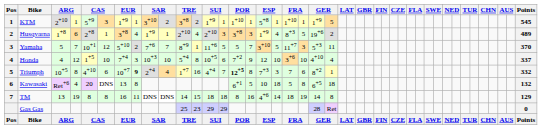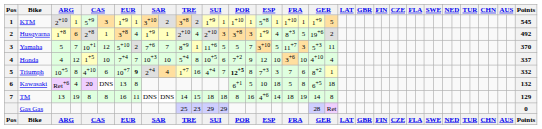 <table class="wikitable" style="font-size: 70%; text-align:center">
 <tr valign="top">
 <th valign="middle">Pos</th>
 <th valign="middle">Bike</th>
 <th colspan=2><a href='#'>ARG</a><br></th>
 <th colspan=2><a href='#'>CAS</a><br></th>
 <th colspan=2><a href='#'>EUR</a><br></th>
 <th colspan=2><a href='#'>SAR</a><br></th>
 <th colspan=2><a href='#'>TRE</a><br></th>
 <th colspan=2><a href='#'>SUI</a><br></th>
 <th colspan=2><a href='#'>POR</a><br></th>
 <th colspan=2><a href='#'>ESP</a><br></th>
 <th colspan=2><a href='#'>FRA</a><br></th>
 <th colspan=2><a href='#'>GER</a><br></th>
 <th colspan=2><a href='#'>LAT</a><br></th>
 <th colspan=2><a href='#'>GBR</a><br></th>
 <th colspan=2><a href='#'>FIN</a><br></th>
 <th colspan=2><a href='#'>CZE</a><br></th>
 <th colspan=2><a href='#'>FLA</a><br></th>
 <th colspan=2><a href='#'>SWE</a><br></th>
 <th colspan=2><a href='#'>NED</a><br></th>
 <th colspan=2><a href='#'>TUR</a><br></th>
 <th colspan=2><a href='#'>CHN</a><br></th>
 <th colspan=2><a href='#'>AUS</a><br></th>
 <th valign="middle">Points</th>
 </tr>
 <tr>
 <th>1</th>
 <td align=left><a href='#'>KTM</a></td>
 <td style="background:#dfdfdf;">2<sup>+10</sup></td>
 <td style="background:#ffffbf;">1</td>
 <td style="background:#dfffdf;">5<sup>+9</sup></td>
 <td style="background:#ffdf9f;">3</td>
 <td style="background:#ffffbf;">1<sup>+9</sup></td>
 <td style="background:#ffffbf;">1</td>
 <td style="background:#ffdf9f;">3<sup>+10</sup></td>
 <td style="background:#dfdfdf;">2</td>
 <td style="background:#ffdf9f;">3<sup>+8</sup></td>
 <td style="background:#dfdfdf;">2</td>
 <td style="background:#ffffbf;">1<sup>+9</sup></td>
 <td style="background:#ffffbf;">1</td>
 <td style="background:#ffffbf;">1<sup>+10</sup></td>
 <td style="background:#ffffbf;">1</td>
 <td style="background:#dfffdf;">5<sup>+8</sup></td>
 <td style="background:#ffffbf;">1</td>
 <td style="background:#ffffbf;">1<sup>+10</sup></td>
 <td style="background:#ffffbf;">1</td>
 <td style="background:#ffffbf;">1<sup>+9</sup></td>
 <td style="background:#ffdf9f;">5</td>
 <td></td>
 <td></td>
 <td></td>
 <td></td>
 <td></td>
 <td></td>
 <td></td>
 <td></td>
 <td></td>
 <td></td>
 <td></td>
 <td></td>
 <td></td>
 <td></td>
 <td></td>
 <td></td>
 <td></td>
 <td></td>
 <td></td>
 <td></td>
 <th>545</th>
 </tr>
 <tr>
 <th>2</th>
 <td align=left><a href='#'>Husqvarna</a></td>
 <td style="background:#ffffbf;">1<sup>+8</sup></td>
 <td style="background:#ffdf9f;">6</td>
 <td style="background:#dfdfdf;">2<sup>+8</sup></td>
 <td style="background:#ffffbf;">1</td>
 <td style="background:#ffdf9f;">3<sup>+8</sup></td>
 <td style="background:#dfffdf;">4</td>
 <td style="background:#ffffbf;">1<sup>+9</sup></td>
 <td style="background:#ffffbf;">1</td>
 <td style="background:#dfdfdf;">2<sup>+10</sup></td>
 <td style="background:#dfffdf;">4</td>
 <td style="background:#dfdfdf;">2<sup>+10</sup></td>
 <td style="background:#ffdf9f;">3</td>
 <td style="background:#ffdf9f;">3<sup>+8</sup></td>
 <td style="background:#ffdf9f;">3</td>
 <td style="background:#ffffbf;">1<sup>+9</sup></td>
 <td style="background:#dfffdf;">4</td>
 <td style="background:#dfffdf;">8<sup>+3</sup></td>
 <td style="background:#dfffdf;">5</td>
 <td style="background:#dfffdf;">19<sup>+6</sup></td>
 <td style="background:#dfdfdf;">2</td>
 <td></td>
 <td></td>
 <td></td>
 <td></td>
 <td></td>
 <td></td>
 <td></td>
 <td></td>
 <td></td>
 <td></td>
 <td></td>
 <td></td>
 <td></td>
 <td></td>
 <td></td>
 <td></td>
 <td></td>
 <td></td>
 <td></td>
 <td></td>
-<th>489</th>
+<th>492</th>
 </tr>
 <tr>
 <th>3</th>
 <td align=left><a href='#'>Yamaha</a></td>
 <td style="background:#dfffdf;">5</td>
 <td style="background:#dfffdf;">7</td>
 <td style="background:#dfffdf;">10<sup>+1</sup></td>
 <td style="background:#dfffdf;">12</td>
 <td style="background:#dfffdf;">5<sup>+10</sup></td>
 <td style="background:#dfdfdf;">2</td>
 <td style="background:#dfffdf;">7<sup>+6</sup></td>
 <td style="background:#dfffdf;">7</td>
 <td style="background:#dfffdf;">8<sup>+9</sup></td>
 <td style="background:#ffffbf;">1</td>
 <td style="background:#dfffdf;">11<sup>+6</sup></td>
 <td style="background:#dfffdf;">5</td>
 <td style="background:#dfffdf;">5</td>
 <td style="background:#dfffdf;">7</td>
 <td style="background:#ffdf9f;">3<sup>+10</sup></td>
 <td style="background:#dfffdf;">5</td>
 <td style="background:#dfffdf;">11<sup>+7</sup></td>
 <td style="background:#ffdf9f;">3</td>
 <td style="background:#dfffdf;">5<sup>+3</sup></td>
 <td style="background:#dfffdf;">11</td>
 <td></td>
 <td></td>
 <td></td>
 <td></td>
 <td></td>
 <td></td>
 <td></td>
 <td></td>
 <td></td>
 <td></td>
 <td></td>
 <td></td>
 <td></td>
 <td></td>
 <td></td>
 <td></td>
 <td></td>
 <td></td>
 <td></td>
 <td></td>
 <th>370</th>
 </tr>
 <tr>
 <th>4</th>
 <td align=left><a href='#'>Honda</a></td>
 <td style="background:#dfffdf;">4</td>
 <td style="background:#dfffdf;">12</td>
 <td style="background:#ffffbf;">1<sup>+5</sup></td>
 <td style="background:#dfffdf;">10</td>
 <td style="background:#dfffdf;">7<sup>+4</sup></td>
-<td style="background:#dfffdf;">3</td>
+<td style="background:#dfffdf;">7</td>
 <td style="background:#dfffdf;">10<sup>+3</sup></td>
 <td style="background:#dfffdf;">10</td>
 <td style="background:#dfffdf;">5<sup>+4</sup></td>
 <td style="background:#dfffdf;">8</td>
 <td style="background:#dfffdf;">10<sup>+5</sup></td>
 <td style="background:#dfffdf;">6</td>
 <td style="background:#dfffdf;">7<sup>+2</sup></td>
 <td style="background:#dfffdf;">9</td>
 <td style="background:#dfffdf;">12</td>
 <td style="background:#dfffdf;">10</td>
 <td style="background:#ffdf9f;">3<sup>+6</sup></td>
 <td style="background:#dfffdf;">10</td>
 <td style="background:#dfffdf;">4<sup>+10</sup></td>
 <td style="background:#dfffdf;">4</td>
 <td></td>
 <td></td>
 <td></td>
 <td></td>
 <td></td>
 <td></td>
 <td></td>
 <td></td>
 <td></td>
 <td></td>
 <td></td>
 <td></td>
 <td></td>
 <td></td>
 <td></td>
 <td></td>
 <td></td>
 <td></td>
 <td></td>
 <td></td>
 <th>337</th>
 </tr>
 <tr>
 <th>5</th>
 <td align=left><a href='#'>Triumph</a></td>
 <td style="background:#dfffdf;">10<sup>+5</sup></td>
 <td style="background:#dfffdf;">8</td>
 <td style="background:#dfffdf;">4<sup>+10</sup></td>
 <td style="background:#dfffdf;">6</td>
 <td style="background:#dfffdf;">10<sup>+7</sup></td>
 <td style="background:#dfffdf;"><strong>9</strong></td>
 <td style="background:#dfdfdf;">2<sup>+4</sup></td>
 <td style="background:#ffdf9f;">4</td>
 <td style="background:#ffffbf;">1<sup>+7</sup></td>
 <td style="background:#dfffdf;">16</td>
 <td style="background:#dfffdf;">4<sup>+4</sup></td>
 <td style="background:#dfffdf;">7</td>
 <td style="background:#dfffdf;"><strong>12<sup>+5</sup></strong></td>
 <td style="background:#dfffdf;">8</td>
 <td style="background:#dfffdf;">7<sup>+3</sup></td>
 <td style="background:#dfffdf;">3</td>
 <td style="background:#dfffdf;">7</td>
 <td style="background:#dfffdf;">6</td>
 <td style="background:#dfffdf;">8<sup>+2</sup></td>
 <td style="background:#ffffbf;">1</td>
 <td></td>
 <td></td>
 <td></td>
 <td></td>
 <td></td>
 <td></td>
 <td></td>
 <td></td>
 <td></td>
 <td></td>
 <td></td>
 <td></td>
 <td></td>
 <td></td>
 <td></td>
 <td></td>
 <td></td>
 <td></td>
 <td></td>
 <td></td>
 <th>332</th>
 </tr>
 <tr>
 <th>6</th>
 <td align=left><a href='#'>Kawasaki</a></td>
 <td style="background:#efcfff;">Ret<sup>+6</sup></td>
 <td style="background:#dfffdf;">4</td>
 <td style="background:#efcfff;">20</td>
 <td style="background:#ffffff;">DNS</td>
 <td style="background:#dfffdf;">13</td>
 <td style="background:#dfffdf;">8</td>
 <td></td>
 <td></td>
 <td></td>
 <td></td>
 <td></td>
 <td></td>
 <td style="background:#dfffdf;">6<sup>+1</sup></td>
 <td style="background:#dfffdf;">5</td>
 <td style="background:#dfffdf;">10</td>
 <td style="background:#dfffdf;">18</td>
 <td style="background:#dfffdf;">5</td>
 <td style="background:#dfffdf;">8</td>
 <td style="background:#dfffdf;">6<sup>+5</sup></td>
 <td style="background:#dfffdf;">18</td>
 <td></td>
 <td></td>
 <td></td>
 <td></td>
 <td></td>
 <td></td>
 <td></td>
 <td></td>
 <td></td>
 <td></td>
 <td></td>
 <td></td>
 <td></td>
 <td></td>
 <td></td>
 <td></td>
 <td></td>
 <td></td>
 <td></td>
 <td></td>
 <th>132</th>
 </tr>
 <tr>
 <th>7</th>
 <td align=left><a href='#'>TM</a></td>
 <td style="background:#dfffdf;">13</td>
 <td style="background:#dfffdf;">19</td>
 <td style="background:#dfffdf;">8</td>
 <td style="background:#dfffdf;">8</td>
 <td style="background:#dfffdf;">16</td>
 <td style="background:#dfffdf;">11</td>
 <td style="background:#ffffff;">DNS</td>
 <td style="background:#ffffff;">DNS</td>
 <td style="background:#dfffdf;">14</td>
 <td style="background:#dfffdf;">15</td>
 <td style="background:#dfffdf;">18</td>
 <td style="background:#dfffdf;">18</td>
 <td style="background:#dfffdf;">8</td>
 <td style="background:#dfffdf;">16</td>
 <td style="background:#dfffdf;">4<sup>+6</sup></td>
 <td style="background:#dfffdf;">14</td>
 <td style="background:#dfffdf;">18</td>
 <td style="background:#dfffdf;">19</td>
 <td style="background:#dfffdf;">14</td>
 <td style="background:#dfffdf;">8</td>
 <td></td>
 <td></td>
 <td></td>
 <td></td>
 <td></td>
 <td></td>
 <td></td>
 <td></td>
 <td></td>
 <td></td>
 <td></td>
 <td></td>
 <td></td>
 <td></td>
 <td></td>
 <td></td>
 <td></td>
 <td></td>
 <td></td>
 <td></td>
 <th>129</th>
 </tr>
 <tr>
 <th></th>
 <td align=left><a href='#'>Gas Gas</a></td>
 <td></td>
 <td></td>
 <td></td>
 <td></td>
 <td></td>
 <td></td>
 <td></td>
 <td></td>
 <td style="background:#cfcfff;">25</td>
 <td style="background:#cfcfff;">23</td>
 <td style="background:#cfcfff;">29</td>
 <td style="background:#cfcfff;">29</td>
 <td></td>
 <td></td>
 <td></td>
 <td></td>
 <td></td>
 <td></td>
 <td style="background:#cfcfff;">28</td>
 <td style="background:#efcfff;">Ret</td>
 <td></td>
 <td></td>
 <td></td>
 <td></td>
 <td></td>
 <td></td>
 <td></td>
 <td></td>
 <td></td>
 <td></td>
 <td></td>
 <td></td>
 <td></td>
 <td></td>
 <td></td>
 <td></td>
 <td></td>
 <td></td>
 <td></td>
 <td></td>
 <th>0</th>
 </tr>
 <tr valign="top">
 <th valign="middle">Pos</th>
 <th valign="middle">Bike</th>
 <th colspan=2><a href='#'>ARG</a><br></th>
 <th colspan=2><a href='#'>CAS</a><br></th>
 <th colspan=2><a href='#'>EUR</a><br></th>
 <th colspan=2><a href='#'>SAR</a><br></th>
 <th colspan=2><a href='#'>TRE</a><br></th>
 <th colspan=2><a href='#'>SUI</a><br></th>
 <th colspan=2><a href='#'>POR</a><br></th>
 <th colspan=2><a href='#'>ESP</a><br></th>
 <th colspan=2><a href='#'>FRA</a><br></th>
 <th colspan=2><a href='#'>GER</a><br></th>
 <th colspan=2><a href='#'>LAT</a><br></th>
 <th colspan=2><a href='#'>GBR</a><br></th>
 <th colspan=2><a href='#'>FIN</a><br></th>
 <th colspan=2><a href='#'>CZE</a><br></th>
 <th colspan=2><a href='#'>FLA</a><br></th>
 <th colspan=2><a href='#'>SWE</a><br></th>
 <th colspan=2><a href='#'>NED</a><br></th>
 <th colspan=2><a href='#'>TUR</a><br></th>
 <th colspan=2><a href='#'>CHN</a><br></th>
 <th colspan=2><a href='#'>AUS</a><br></th>
 <th valign="middle">Points</th>
 </tr>
 </table>
